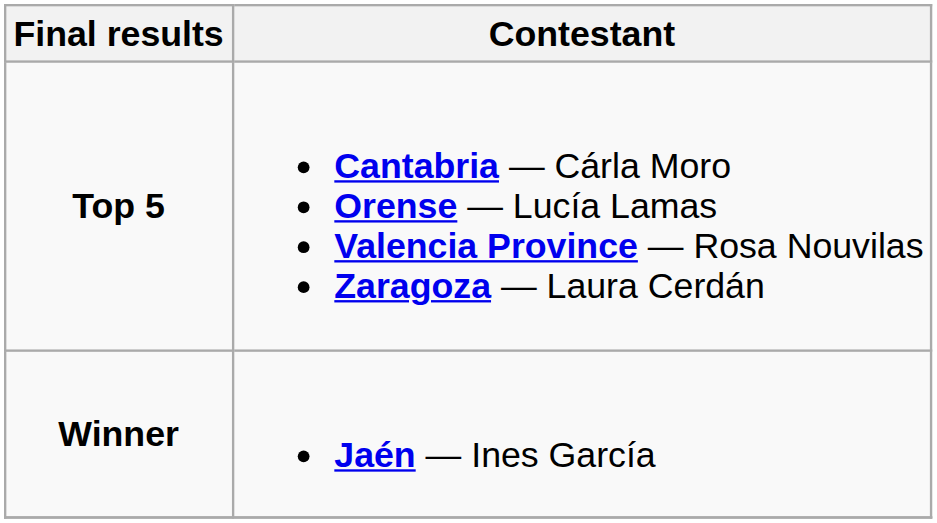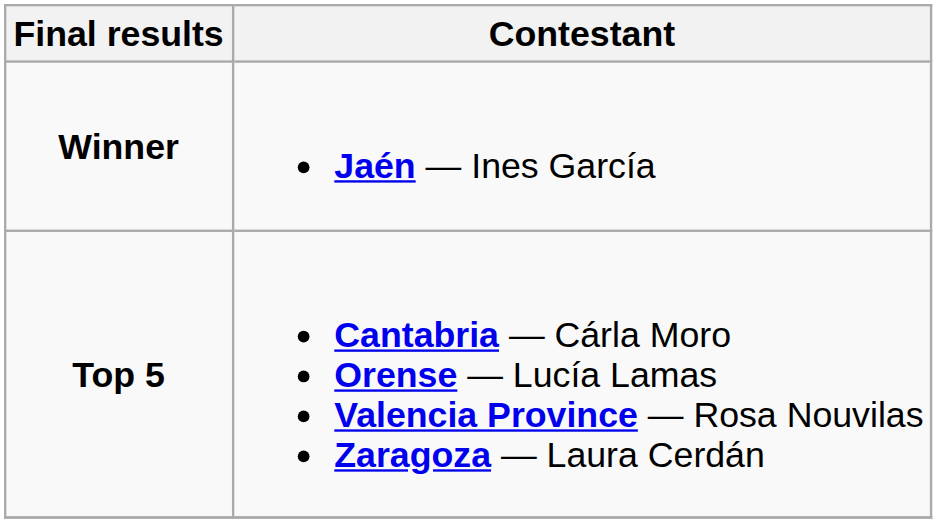 <table class="wikitable sortable" style="font-size: 95%;">
 <tr>
 <th>Final results</th>
 <th>Contestant</th>
 </tr>
 <tr>
+<td style="text-align:center;"><strong>Winner</strong></td>
+<td><br><ul><li> <strong><a href='#'>Jaén</a></strong> — Ines García</li></ul></td>
+</tr>
+<tr>
 <td style="text-align:center;"><strong>Top 5</strong></td>
 <td><br><ul><li> <strong><a href='#'>Cantabria</a></strong> — Cárla Moro</li><li> <strong><a href='#'>Orense</a></strong> — Lucía Lamas</li><li> <strong><a href='#'>Valencia Province</a></strong> — Rosa Nouvilas</li><li> <strong><a href='#'>Zaragoza</a></strong> — Laura Cerdán</li></ul></td>
 </tr>
 <tr>
-<td style="text-align:center;"><strong>Winner</strong></td>
-<td><br><ul><li> <strong><a href='#'>Jaén</a></strong> — Ines García</li></ul></td>
-</tr>
-<tr>
 </tr>
 </table>
